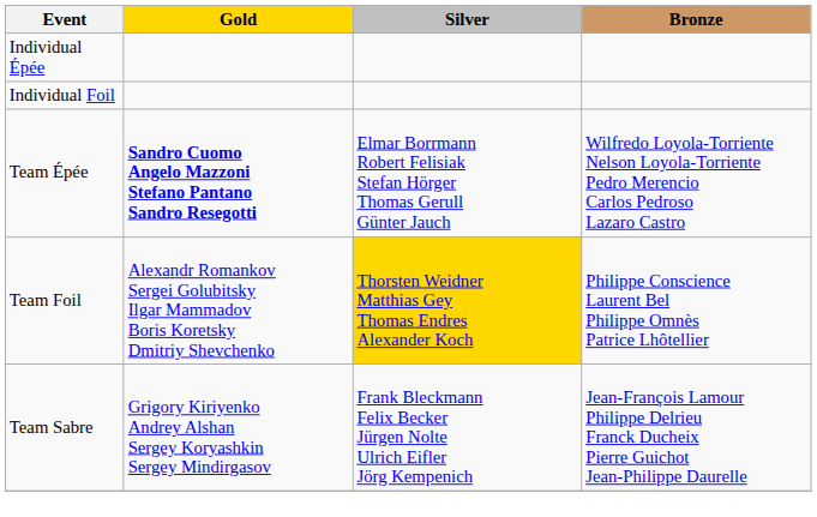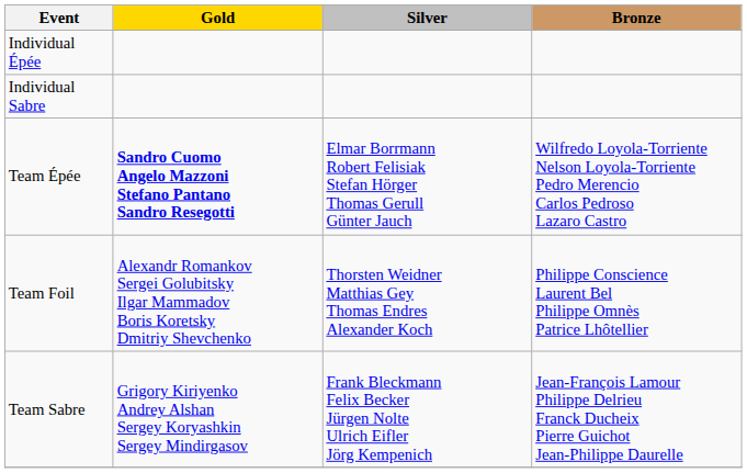 <table class="wikitable">
 <tr>
 <th width="100">Event</th>
 <th style="background-color:gold;" width="200"> Gold</th>
 <th style="background-color:silver;" width="200"> Silver</th>
 <th style="background-color:#CC9966;" width="200"> Bronze</th>
 </tr>
 <tr>
 <td>Individual <a href='#'>Épée</a></td>
 <td></td>
 <td></td>
 <td></td>
 </tr>
 <tr>
-<td>Individual <a href='#'>Foil</a></td>
+<td>Individual <a href='#'>Sabre</a></td>
 <td></td>
 <td></td>
 <td></td>
 </tr>
 <tr>
 <td>Team Épée</td>
 <td><strong><br><a href='#'>Sandro Cuomo</a><br><a href='#'>Angelo Mazzoni</a><br><a href='#'>Stefano Pantano</a><br><a href='#'>Sandro Resegotti</a></strong></td>
 <td><br><a href='#'>Elmar Borrmann</a><br><a href='#'>Robert Felisiak</a><br><a href='#'>Stefan Hörger</a><br><a href='#'>Thomas Gerull</a><br><a href='#'>Günter Jauch</a></td>
 <td><br><a href='#'>Wilfredo Loyola-Torriente</a><br><a href='#'>Nelson Loyola-Torriente</a><br><a href='#'>Pedro Merencio</a><br><a href='#'>Carlos Pedroso</a><br><a href='#'>Lazaro Castro</a></td>
 </tr>
 <tr>
 <td>Team Foil</td>
 <td><br><a href='#'>Alexandr Romankov</a><br><a href='#'>Sergei Golubitsky</a><br><a href='#'>Ilgar Mammadov</a><br><a href='#'>Boris Koretsky</a><br><a href='#'>Dmitriy Shevchenko</a></td>
-<td style="background: gold;"><br><a href='#'>Thorsten Weidner</a><br><a href='#'>Matthias Gey</a><br><a href='#'>Thomas Endres</a><br><a href='#'>Alexander Koch</a></td>
+<td><br><a href='#'>Thorsten Weidner</a><br><a href='#'>Matthias Gey</a><br><a href='#'>Thomas Endres</a><br><a href='#'>Alexander Koch</a></td>
 <td><br><a href='#'>Philippe Conscience</a><br><a href='#'>Laurent Bel</a><br><a href='#'>Philippe Omnès</a><br><a href='#'>Patrice Lhôtellier</a></td>
 </tr>
 <tr>
 <td>Team Sabre</td>
 <td><br><a href='#'>Grigory Kiriyenko</a><br><a href='#'>Andrey Alshan</a><br><a href='#'>Sergey Koryashkin</a><br><a href='#'>Sergey Mindirgasov</a></td>
 <td><br><a href='#'>Frank Bleckmann</a><br><a href='#'>Felix Becker</a><br><a href='#'>Jürgen Nolte</a><br><a href='#'>Ulrich Eifler</a><br><a href='#'>Jörg Kempenich</a></td>
 <td><br><a href='#'>Jean-François Lamour</a><br><a href='#'>Philippe Delrieu</a><br><a href='#'>Franck Ducheix</a><br><a href='#'>Pierre Guichot</a><br><a href='#'>Jean-Philippe Daurelle</a></td>
 </tr>
 <tr>
 </tr>
 </table>
